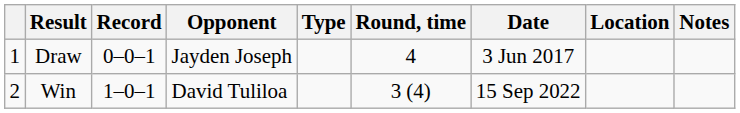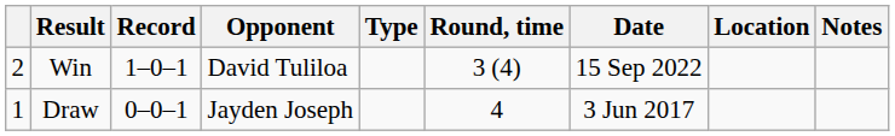 <table class="wikitable" style="text-align:center; font-size:95%">
 <tr>
 <th></th>
 <th>Result</th>
 <th>Record</th>
 <th>Opponent</th>
 <th>Type</th>
 <th>Round, time</th>
 <th>Date</th>
 <th>Location</th>
 <th>Notes</th>
 </tr>
 <tr>
+<td>2</td>
+<td>Win</td>
+<td>1–0–1</td>
+<td style="text-align:left;"> David Tuliloa</td>
+<td></td>
+<td>3 (4)</td>
+<td>15 Sep 2022</td>
+<td style="text-align:left;"> </td>
+<td></td>
+</tr>
+<tr>
 <td>1</td>
 <td>Draw</td>
 <td>0–0–1</td>
 <td style="text-align:left;"> Jayden Joseph</td>
 <td></td>
 <td>4</td>
 <td>3 Jun 2017</td>
 <td style="text-align:left;"> </td>
 <td></td>
 </tr>
-<tr>
-<td>2</td>
-<td>Win</td>
-<td>1–0–1</td>
-<td style="text-align:left;"> David Tuliloa</td>
-<td></td>
-<td>3 (4)</td>
-<td>15 Sep 2022</td>
-<td style="text-align:left;"> </td>
-<td></td>
-</tr>
 </table>
